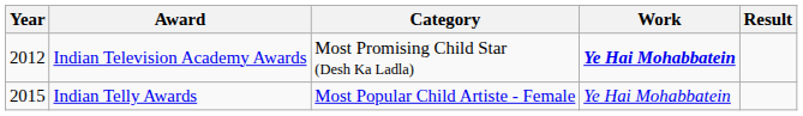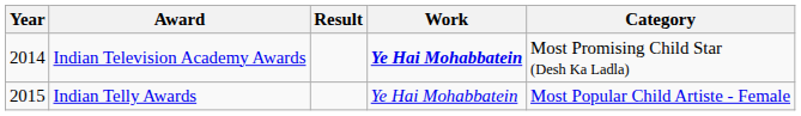 <table class ="wikitable sortable plainrowheaders">
 <tr>
 <th>Year</th>
 <th>Award</th>
+<th>Result</th>
+<th>Work</th>
 <th>Category</th>
-<th>Work</th>
-<th>Result</th>
 </tr>
 <tr>
-<td>2012</td>
+<td>2014</td>
 <td><a href='#'>Indian Television Academy Awards</a></td>
+<td></td>
+<td><strong><em><a href='#'>Ye Hai Mohabbatein</a></em></strong></td>
 <td>Most Promising Child Star <br><small>(Desh Ka Ladla)</small></td>
-<td><strong><em><a href='#'>Ye Hai Mohabbatein</a></em></strong></td>
-<td></td>
 </tr>
 <tr>
 <td>2015</td>
 <td><a href='#'>Indian Telly Awards</a></td>
+<td></td>
+<td><em><a href='#'>Ye Hai Mohabbatein</a></em></td>
 <td><a href='#'>Most Popular Child Artiste - Female</a></td>
-<td><em><a href='#'>Ye Hai Mohabbatein</a></em></td>
-<td></td>
 </tr>
 </table>
